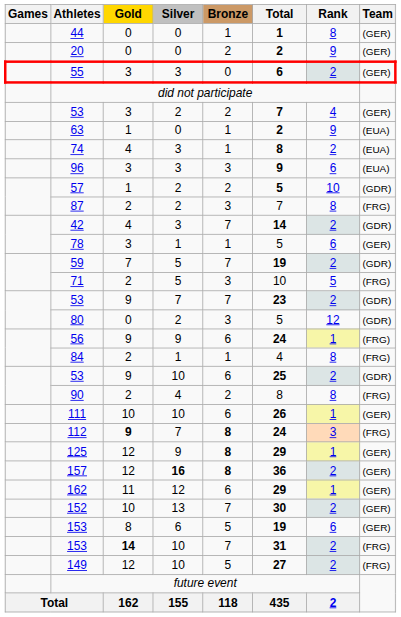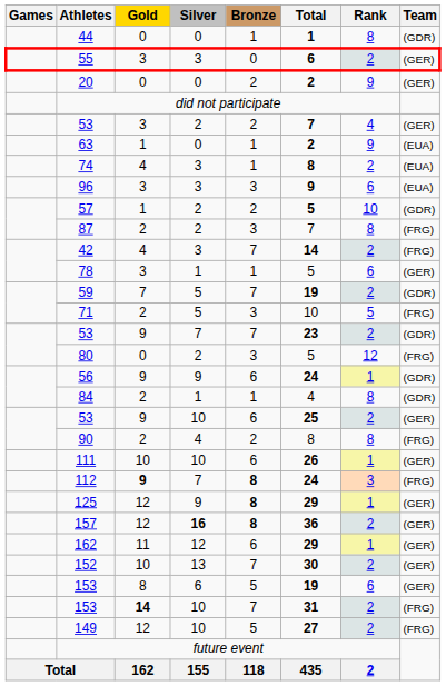 <table class="wikitable" style="text-align:center; font-size:90%;">
 <tr>
 <th>Games</th>
 <th>Athletes</th>
 <td style="background:gold; width:3.7em; font-weight:bold;">Gold</td>
 <td style="background:silver; width:3.7em; font-weight:bold;">Silver</td>
 <td style="background:#cc9966; width:3.7em; font-weight:bold;">Bronze</td>
 <th style="width:4em; font-weight:bold;">Total</th>
 <th style="width:4em; font-weight:bold;">Rank</th>
 <th>Team</th>
 </tr>
 <tr>
 <td align=left></td>
 <td><a href='#'>44</a></td>
 <td>0</td>
 <td>0</td>
 <td>1</td>
 <td><strong>1</strong></td>
 <td><a href='#'>8</a></td>
+<td align=left> <small>(GDR)</small></td>
+</tr>
+<tr style="border: 3px solid red">
+<td align=left></td>
+<td><a href='#'>55</a></td>
+<td>3</td>
+<td>3</td>
+<td>0</td>
+<td><strong>6</strong></td>
+<td bgcolor=DCE5E5><a href='#'>2</a></td>
 <td align=left> <small>(GER)</small></td>
 </tr>
 <tr>
 <td align=left></td>
 <td><a href='#'>20</a></td>
 <td>0</td>
 <td>0</td>
 <td>2</td>
 <td><strong>2</strong></td>
 <td><a href='#'>9</a></td>
-<td align=left> <small>(GER)</small></td>
-</tr>
-<tr style="border: 3px solid red">
-<td align=left></td>
-<td><a href='#'>55</a></td>
-<td>3</td>
-<td>3</td>
-<td>0</td>
-<td><strong>6</strong></td>
-<td bgcolor=DCE5E5><a href='#'>2</a></td>
 <td align=left> <small>(GER)</small></td>
 </tr>
 <tr>
 <td align=left></td>
 <td colspan=6><em>did not participate</em></td>
 </tr>
 <tr>
 <td align=left></td>
 <td><a href='#'>53</a></td>
 <td>3</td>
 <td>2</td>
 <td>2</td>
 <td><strong>7</strong></td>
 <td><a href='#'>4</a></td>
 <td align=left> <small>(GER)</small></td>
 </tr>
 <tr>
 <td align=left></td>
 <td><a href='#'>63</a></td>
 <td>1</td>
 <td>0</td>
 <td>1</td>
 <td><strong>2</strong></td>
 <td><a href='#'>9</a></td>
 <td align=left> <small>(EUA)</small></td>
 </tr>
 <tr>
 <td align=left></td>
 <td><a href='#'>74</a></td>
 <td>4</td>
 <td>3</td>
 <td>1</td>
 <td><strong>8</strong></td>
 <td><a href='#'>2</a></td>
 <td align=left> <small>(EUA)</small></td>
 </tr>
 <tr>
 <td align=left></td>
 <td><a href='#'>96</a></td>
 <td>3</td>
 <td>3</td>
 <td>3</td>
 <td><strong>9</strong></td>
 <td><a href='#'>6</a></td>
 <td align=left> <small>(EUA)</small></td>
 </tr>
 <tr>
 <td align=left rowspan=2></td>
 <td><a href='#'>57</a></td>
 <td>1</td>
 <td>2</td>
 <td>2</td>
 <td><strong>5</strong></td>
 <td><a href='#'>10</a></td>
 <td align=left> <small>(GDR)</small></td>
 </tr>
 <tr>
 <td><a href='#'>87</a></td>
 <td>2</td>
 <td>2</td>
 <td>3</td>
 <td>7</td>
 <td><a href='#'>8</a></td>
 <td align=left> <small>(FRG)</small></td>
 </tr>
 <tr>
 <td align=left rowspan=2></td>
 <td><a href='#'>42</a></td>
 <td>4</td>
 <td>3</td>
 <td>7</td>
 <td><strong>14</strong></td>
 <td bgcolor=DCE5E5><a href='#'>2</a></td>
-<td align=left> <small>(GDR)</small></td>
+<td align=left> <small>(FRG)</small></td>
 </tr>
 <tr>
 <td><a href='#'>78</a></td>
 <td>3</td>
 <td>1</td>
 <td>1</td>
 <td>5</td>
 <td><a href='#'>6</a></td>
 <td align=left> <small>(GER)</small></td>
 </tr>
 <tr>
 <td align=left rowspan=2></td>
 <td><a href='#'>59</a></td>
 <td>7</td>
 <td>5</td>
 <td>7</td>
 <td><strong>19</strong></td>
 <td bgcolor=DCE5E5><a href='#'>2</a></td>
 <td align=left> <small>(GDR)</small></td>
 </tr>
 <tr>
 <td><a href='#'>71</a></td>
 <td>2</td>
 <td>5</td>
 <td>3</td>
 <td>10</td>
 <td><a href='#'>5</a></td>
 <td align=left> <small>(FRG)</small></td>
 </tr>
 <tr>
 <td align=left rowspan=2></td>
 <td><a href='#'>53</a></td>
 <td>9</td>
 <td>7</td>
 <td>7</td>
 <td><strong>23</strong></td>
 <td bgcolor=DCE5E5><a href='#'>2</a></td>
 <td align=left> <small>(GDR)</small></td>
 </tr>
 <tr>
 <td><a href='#'>80</a></td>
 <td>0</td>
 <td>2</td>
 <td>3</td>
 <td>5</td>
 <td><a href='#'>12</a></td>
-<td align=left> <small>(GDR)</small></td>
+<td align=left> <small>(FRG)</small></td>
 </tr>
 <tr>
 <td align=left rowspan=2></td>
 <td><a href='#'>56</a></td>
 <td>9</td>
 <td>9</td>
 <td>6</td>
 <td><strong>24</strong></td>
 <td bgcolor=F7F6A8><a href='#'>1</a></td>
-<td align=left> <small>(FRG)</small></td>
+<td align=left> <small>(GDR)</small></td>
 </tr>
 <tr>
 <td><a href='#'>84</a></td>
 <td>2</td>
 <td>1</td>
 <td>1</td>
 <td>4</td>
 <td><a href='#'>8</a></td>
-<td align=left> <small>(FRG)</small></td>
+<td align=left> <small>(GDR)</small></td>
 </tr>
 <tr>
 <td align=left rowspan=2></td>
 <td><a href='#'>53</a></td>
 <td>9</td>
 <td>10</td>
 <td>6</td>
 <td><strong>25</strong></td>
 <td bgcolor=DCE5E5><a href='#'>2</a></td>
-<td align=left> <small>(GDR)</small></td>
+<td align=left> <small>(GER)</small></td>
 </tr>
 <tr>
 <td><a href='#'>90</a></td>
 <td>2</td>
 <td>4</td>
 <td>2</td>
 <td>8</td>
 <td><a href='#'>8</a></td>
 <td align=left> <small>(FRG)</small></td>
 </tr>
 <tr>
 <td align=left></td>
 <td><a href='#'>111</a></td>
 <td>10</td>
 <td>10</td>
 <td>6</td>
 <td><strong>26</strong></td>
 <td bgcolor=F7F6A8><a href='#'>1</a></td>
 <td align=left> <small>(GER)</small></td>
 </tr>
 <tr>
 <td align=left></td>
 <td><a href='#'>112</a></td>
 <td><strong>9</strong></td>
 <td>7</td>
 <td><strong>8</strong></td>
 <td><strong>24</strong></td>
 <td bgcolor=ffdab9><a href='#'>3</a></td>
 <td align=left> <small>(FRG)</small></td>
 </tr>
 <tr>
 <td align=left></td>
 <td><a href='#'>125</a></td>
 <td>12</td>
 <td>9</td>
 <td><strong>8</strong></td>
 <td><strong>29</strong></td>
 <td bgcolor=F7F6A8><a href='#'>1</a></td>
 <td align=left> <small>(GER)</small></td>
 </tr>
 <tr>
 <td align=left></td>
 <td><a href='#'>157</a></td>
 <td>12</td>
 <td><strong>16</strong></td>
 <td><strong>8</strong></td>
 <td><strong>36</strong></td>
 <td bgcolor=DCE5E5><a href='#'>2</a></td>
 <td align=left> <small>(GER)</small></td>
 </tr>
 <tr>
 <td align=left></td>
 <td><a href='#'>162</a></td>
 <td>11</td>
 <td>12</td>
 <td>6</td>
 <td><strong>29</strong></td>
 <td bgcolor=F7F6A8><a href='#'>1</a></td>
 <td align=left> <small>(GER)</small></td>
 </tr>
 <tr>
 <td align=left></td>
 <td><a href='#'>152</a></td>
 <td>10</td>
 <td>13</td>
 <td>7</td>
 <td><strong>30</strong></td>
 <td bgcolor=DCE5E5><a href='#'>2</a></td>
 <td align=left> <small>(GER)</small></td>
 </tr>
 <tr>
 <td align=left></td>
 <td><a href='#'>153</a></td>
 <td>8</td>
 <td>6</td>
 <td>5</td>
 <td><strong>19</strong></td>
 <td><a href='#'>6</a></td>
 <td align=left> <small>(GER)</small></td>
 </tr>
 <tr>
 <td align=left></td>
 <td><a href='#'>153</a></td>
 <td><strong>14</strong></td>
 <td>10</td>
 <td>7</td>
 <td><strong>31</strong></td>
 <td bgcolor=DCE5E5><a href='#'>2</a></td>
 <td align=left> <small>(FRG)</small></td>
 </tr>
 <tr>
 <td align=left></td>
 <td><a href='#'>149</a></td>
 <td>12</td>
 <td>10</td>
 <td>5</td>
 <td><strong>27</strong></td>
 <td bgcolor=DCE5E5><a href='#'>2</a></td>
 <td align=left> <small>(FRG)</small></td>
 </tr>
 <tr>
 <td align=left></td>
 <td colspan=6><em>future event</em></td>
 </tr>
 <tr>
 <th colspan=2>Total</th>
 <th>162</th>
 <th>155</th>
 <th>118</th>
 <th>435</th>
 <th><a href='#'>2</a></th>
 </tr>
 </table>
